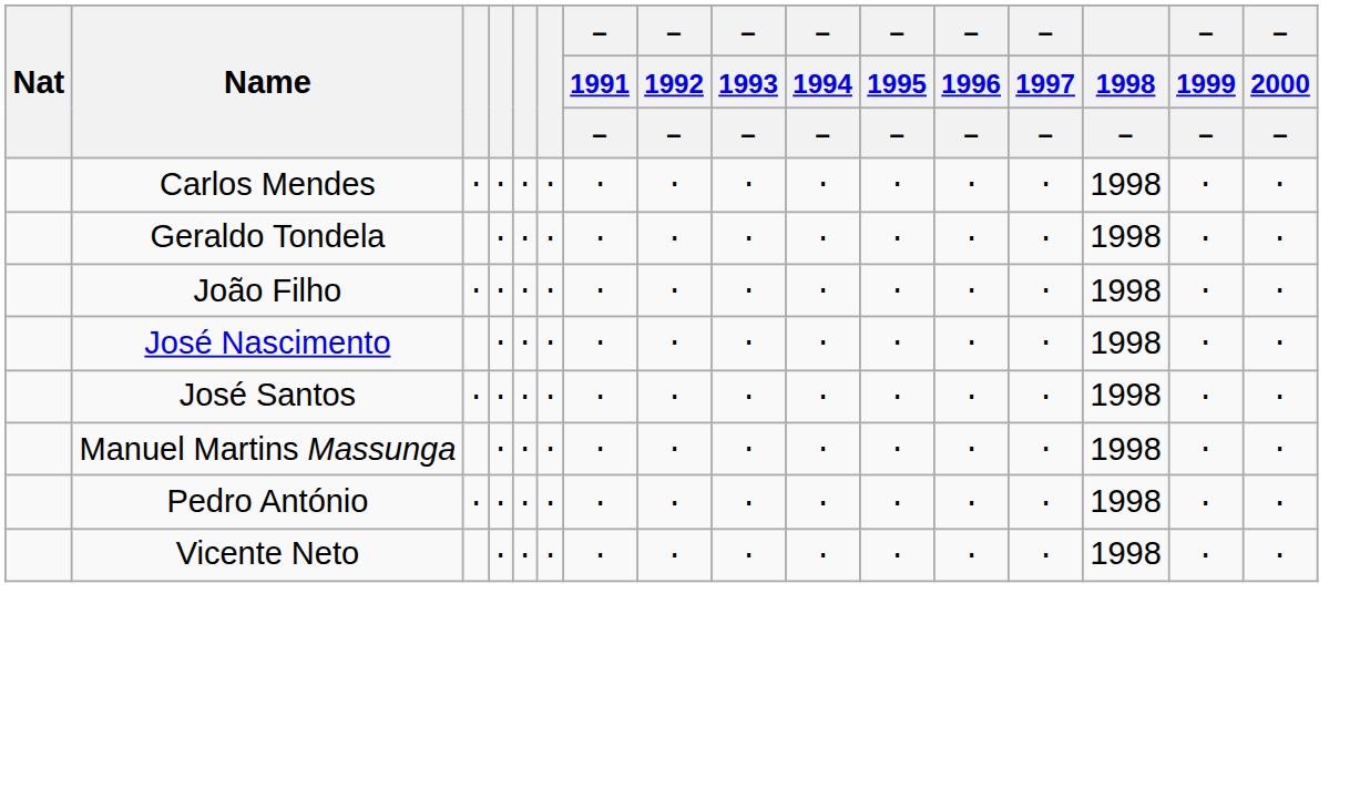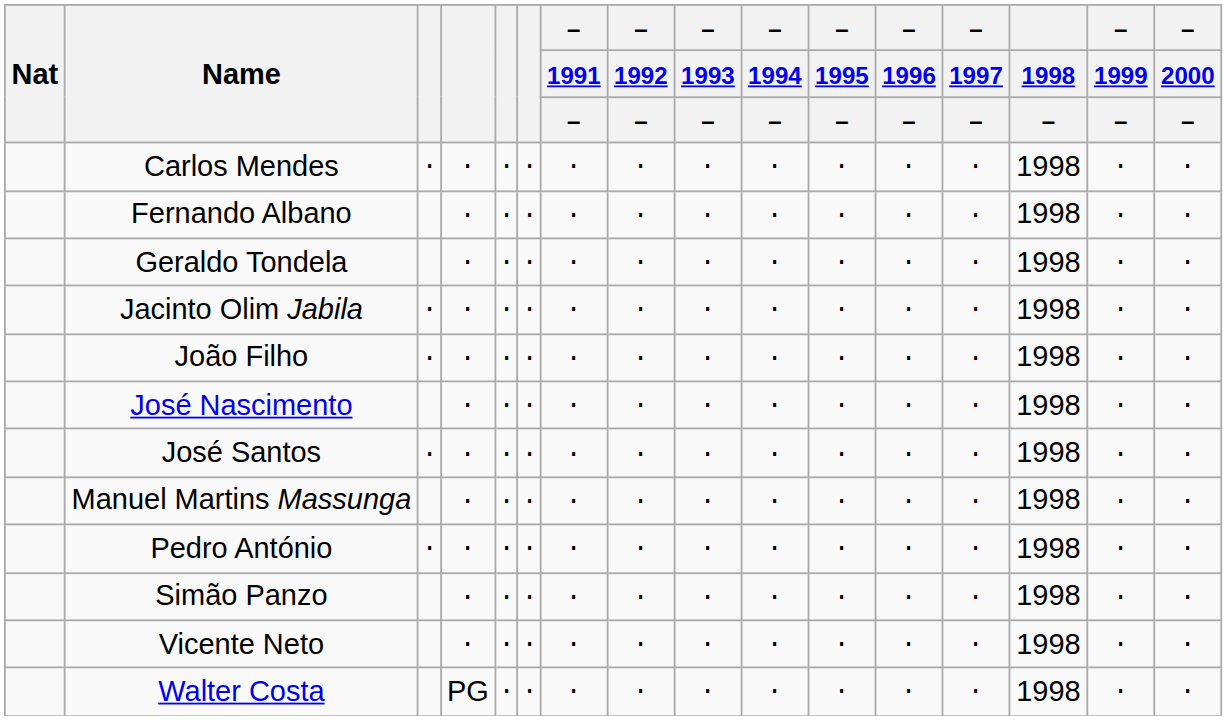 <table class="wikitable plainrowheaders sortable" style="text-align:center">
 <tr>
 <th scope="col" rowspan="3">Nat</th>
 <th scope="col" rowspan="3">Name</th>
 <th scope="col" rowspan="3"></th>
 <th scope="col" rowspan="3"></th>
 <th scope="col" rowspan="3"></th>
 <th scope="col" rowspan="3"></th>
 <th colspan="1"><small>–</small></th>
 <th colspan="1"><small>–</small></th>
 <th colspan="1"><small>–</small></th>
 <th colspan="1"><small>–</small></th>
 <th colspan="1"><small>–</small></th>
 <th colspan="1"><small>–</small></th>
 <th colspan="1"><small>–</small></th>
 <th colspan="1"><small></small></th>
 <th colspan="1"><small>–</small></th>
 <th colspan="1"><small>–</small></th>
 </tr>
 <tr>
 <th colspan="1"><small><a href='#'>1991</a></small></th>
 <th colspan="1"><small><a href='#'>1992</a></small></th>
 <th colspan="1"><small><a href='#'>1993</a></small></th>
 <th colspan="1"><small><a href='#'>1994</a></small></th>
 <th colspan="1"><small><a href='#'>1995</a></small></th>
 <th colspan="1"><small><a href='#'>1996</a></small></th>
 <th colspan="1"><small><a href='#'>1997</a></small></th>
 <th colspan="1"><small><a href='#'>1998</a></small></th>
 <th colspan="1"><small><a href='#'>1999</a></small></th>
 <th colspan="1"><small><a href='#'>2000</a></small></th>
 </tr>
 <tr>
 <th scope="col" rowspan="1"><small>–</small></th>
 <th scope="col" rowspan="1"><small>–</small></th>
 <th scope="col" rowspan="1"><small>–</small></th>
 <th scope="col" rowspan="1"><small>–</small></th>
 <th scope="col" rowspan="1"><small>–</small></th>
 <th scope="col" rowspan="1"><small>–</small></th>
 <th scope="col" rowspan="1"><small>–</small></th>
 <th scope="col" rowspan="1"><small>–</small></th>
 <th scope="col" rowspan="1"><small>–</small></th>
 <th scope="col" rowspan="1"><small>–</small></th>
 </tr>
 <tr>
 <td></td>
 <td>Carlos Mendes</td>
 <td>⋅</td>
 <td>⋅</td>
 <td>⋅</td>
 <td>⋅</td>
 <td>⋅</td>
 <td>⋅</td>
 <td>⋅</td>
 <td>⋅</td>
 <td>⋅</td>
 <td>⋅</td>
 <td>⋅</td>
 <td>1998</td>
 <td>⋅</td>
 <td>⋅</td>
 </tr>
 <tr>
 <td></td>
+<td>Fernando Albano</td>
+<td></td>
+<td>⋅</td>
+<td>⋅</td>
+<td>⋅</td>
+<td>⋅</td>
+<td>⋅</td>
+<td>⋅</td>
+<td>⋅</td>
+<td>⋅</td>
+<td>⋅</td>
+<td>⋅</td>
+<td>1998</td>
+<td>⋅</td>
+<td>⋅</td>
+</tr>
+<tr>
+<td></td>
 <td>Geraldo Tondela</td>
 <td></td>
+<td>⋅</td>
+<td>⋅</td>
+<td>⋅</td>
+<td>⋅</td>
+<td>⋅</td>
+<td>⋅</td>
+<td>⋅</td>
+<td>⋅</td>
+<td>⋅</td>
+<td>⋅</td>
+<td>1998</td>
+<td>⋅</td>
+<td>⋅</td>
+</tr>
+<tr>
+<td></td>
+<td>Jacinto Olim <em>Jabila</em></td>
+<td>⋅</td>
 <td>⋅</td>
 <td>⋅</td>
 <td>⋅</td>
 <td>⋅</td>
 <td>⋅</td>
 <td>⋅</td>
 <td>⋅</td>
 <td>⋅</td>
 <td>⋅</td>
 <td>⋅</td>
 <td>1998</td>
 <td>⋅</td>
 <td>⋅</td>
 </tr>
 <tr>
 <td></td>
 <td>João Filho</td>
 <td>⋅</td>
 <td>⋅</td>
 <td>⋅</td>
 <td>⋅</td>
 <td>⋅</td>
 <td>⋅</td>
 <td>⋅</td>
 <td>⋅</td>
 <td>⋅</td>
 <td>⋅</td>
 <td>⋅</td>
 <td>1998</td>
 <td>⋅</td>
 <td>⋅</td>
 </tr>
 <tr>
 <td></td>
 <td><a href='#'>José Nascimento</a></td>
 <td></td>
 <td>⋅</td>
 <td>⋅</td>
 <td>⋅</td>
 <td>⋅</td>
 <td>⋅</td>
 <td>⋅</td>
 <td>⋅</td>
 <td>⋅</td>
 <td>⋅</td>
 <td>⋅</td>
 <td>1998</td>
 <td>⋅</td>
 <td>⋅</td>
 </tr>
 <tr>
 <td></td>
 <td>José Santos</td>
 <td>⋅</td>
 <td>⋅</td>
 <td>⋅</td>
 <td>⋅</td>
 <td>⋅</td>
 <td>⋅</td>
 <td>⋅</td>
 <td>⋅</td>
 <td>⋅</td>
 <td>⋅</td>
 <td>⋅</td>
 <td>1998</td>
 <td>⋅</td>
 <td>⋅</td>
 </tr>
 <tr>
 <td></td>
 <td>Manuel Martins <em>Massunga</em></td>
 <td></td>
 <td>⋅</td>
 <td>⋅</td>
 <td>⋅</td>
 <td>⋅</td>
 <td>⋅</td>
 <td>⋅</td>
 <td>⋅</td>
 <td>⋅</td>
 <td>⋅</td>
 <td>⋅</td>
 <td>1998</td>
 <td>⋅</td>
 <td>⋅</td>
 </tr>
 <tr>
 <td></td>
 <td>Pedro António</td>
 <td>⋅</td>
 <td>⋅</td>
 <td>⋅</td>
 <td>⋅</td>
 <td>⋅</td>
 <td>⋅</td>
 <td>⋅</td>
 <td>⋅</td>
 <td>⋅</td>
 <td>⋅</td>
 <td>⋅</td>
 <td>1998</td>
 <td>⋅</td>
 <td>⋅</td>
 </tr>
 <tr>
 <td></td>
+<td>Simão Panzo</td>
+<td></td>
+<td>⋅</td>
+<td>⋅</td>
+<td>⋅</td>
+<td>⋅</td>
+<td>⋅</td>
+<td>⋅</td>
+<td>⋅</td>
+<td>⋅</td>
+<td>⋅</td>
+<td>⋅</td>
+<td>1998</td>
+<td>⋅</td>
+<td>⋅</td>
+</tr>
+<tr>
+<td></td>
 <td>Vicente Neto</td>
 <td></td>
 <td>⋅</td>
 <td>⋅</td>
 <td>⋅</td>
 <td>⋅</td>
 <td>⋅</td>
 <td>⋅</td>
 <td>⋅</td>
 <td>⋅</td>
 <td>⋅</td>
 <td>⋅</td>
 <td>1998</td>
 <td>⋅</td>
 <td>⋅</td>
 </tr>
+<tr>
+<td></td>
+<td><a href='#'>Walter Costa</a></td>
+<td></td>
+<td data-sort-value="1">PG</td>
+<td>⋅</td>
+<td>⋅</td>
+<td>⋅</td>
+<td>⋅</td>
+<td>⋅</td>
+<td>⋅</td>
+<td>⋅</td>
+<td>⋅</td>
+<td>⋅</td>
+<td>1998</td>
+<td>⋅</td>
+<td>⋅</td>
+</tr>
 </table>
